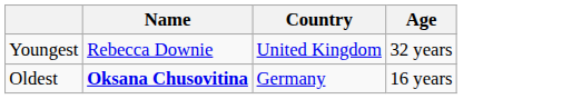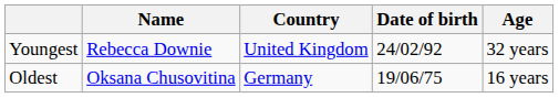 <table class="wikitable">
 <tr>
 <th></th>
 <th>Name</th>
 <th>Country</th>
+<th>Date of birth</th>
 <th>Age</th>
 </tr>
 <tr>
 <td>Youngest</td>
 <td><a href='#'>Rebecca Downie</a></td>
 <td><a href='#'>United Kingdom</a> </td>
+<td>24/02/92</td>
 <td>32 years</td>
 </tr>
 <tr>
 <td>Oldest</td>
-<td><strong><a href='#'>Oksana Chusovitina</a></strong></td>
+<td><a href='#'>Oksana Chusovitina</a></td>
 <td><a href='#'>Germany</a> </td>
+<td>19/06/75</td>
 <td>16 years</td>
 </tr>
 </table>
